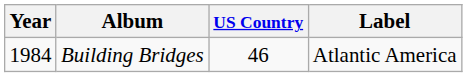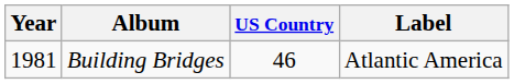 <table class="wikitable">
 <tr>
 <th>Year</th>
 <th>Album</th>
 <th><small><a href='#'>US Country</a></small></th>
 <th>Label</th>
 </tr>
 <tr>
-<td>1984</td>
+<td>1981</td>
 <td><em>Building Bridges</em></td>
 <td align="center">46</td>
 <td>Atlantic America</td>
 </tr>
 </table>
